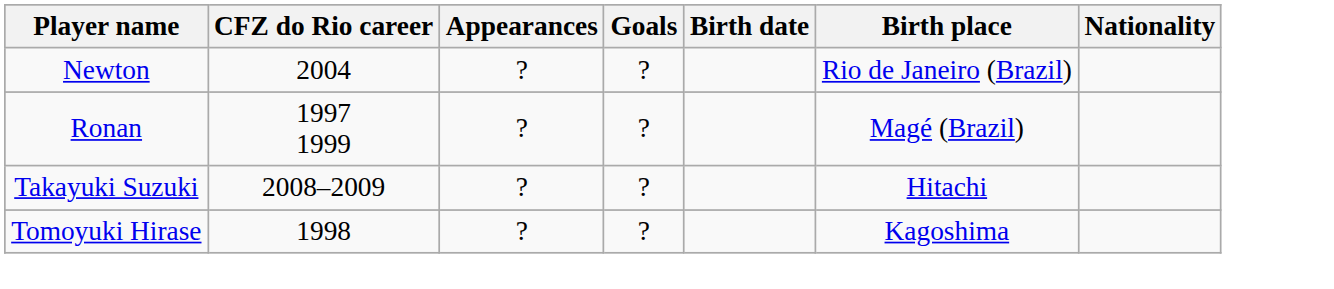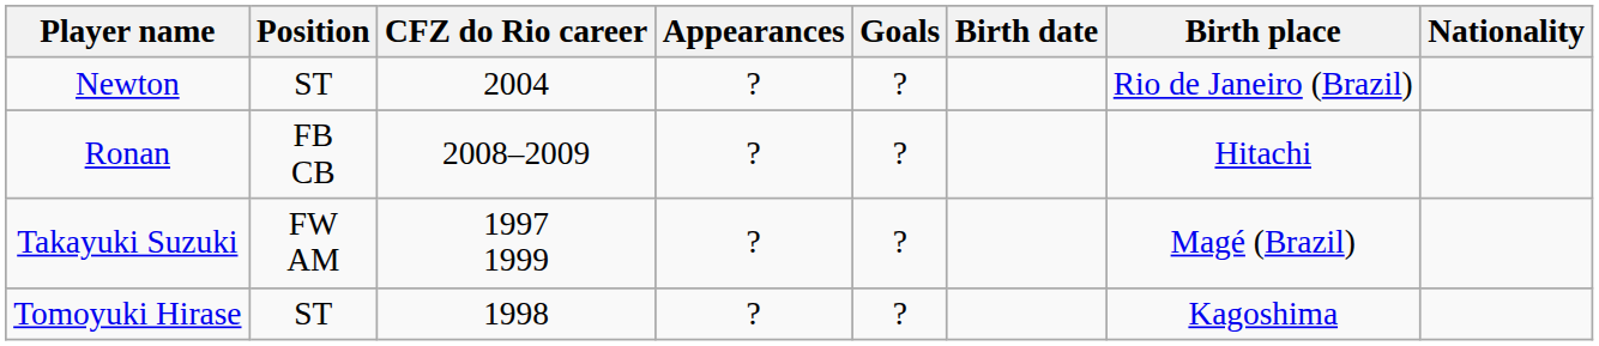 <table class="wikitable sortable"">
 <tr>
 <th>Player name</th>
+<th>Position</th>
 <th>CFZ do Rio career</th>
 <th>Appearances</th>
 <th>Goals</th>
 <th>Birth date</th>
 <th>Birth place</th>
 <th>Nationality</th>
 </tr>
 <tr !bgcolor=#ff0| align="center">
 <td><a href='#'>Newton</a></td>
+<td>ST</td>
 <td>2004</td>
 <td>?</td>
 <td>?</td>
 <td></td>
 <td><a href='#'>Rio de Janeiro</a> (<a href='#'>Brazil</a>)</td>
 <td></td>
 </tr>
 <tr !bgcolor=#ff0| align="center">
 <td><a href='#'>Ronan</a></td>
+<td>FB<br>CB</td>
+<td>2008–2009</td>
+<td>?</td>
+<td>?</td>
+<td></td>
+<td><a href='#'>Hitachi</a></td>
+<td></td>
+</tr>
+<tr !bgcolor=#ff0| align="center">
+<td><a href='#'>Takayuki Suzuki</a></td>
+<td>FW<br>AM</td>
 <td>1997<br>1999</td>
 <td>?</td>
 <td>?</td>
 <td></td>
 <td><a href='#'>Magé</a> (<a href='#'>Brazil</a>)</td>
 <td></td>
 </tr>
 <tr !bgcolor=#ff0| align="center">
-<td><a href='#'>Takayuki Suzuki</a></td>
-<td>2008–2009</td>
-<td>?</td>
-<td>?</td>
-<td></td>
-<td><a href='#'>Hitachi</a></td>
-<td></td>
-</tr>
-<tr !bgcolor=#ff0| align="center">
 <td><a href='#'>Tomoyuki Hirase</a></td>
+<td>ST</td>
 <td>1998</td>
 <td>?</td>
 <td>?</td>
 <td></td>
 <td><a href='#'>Kagoshima</a></td>
 <td></td>
 </tr>
 </table>
